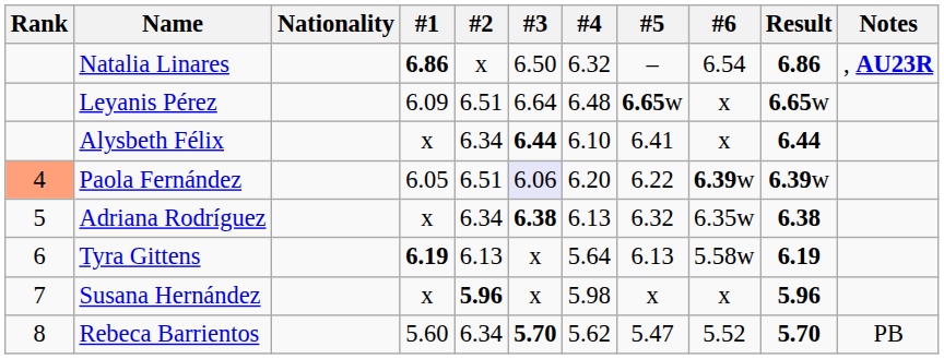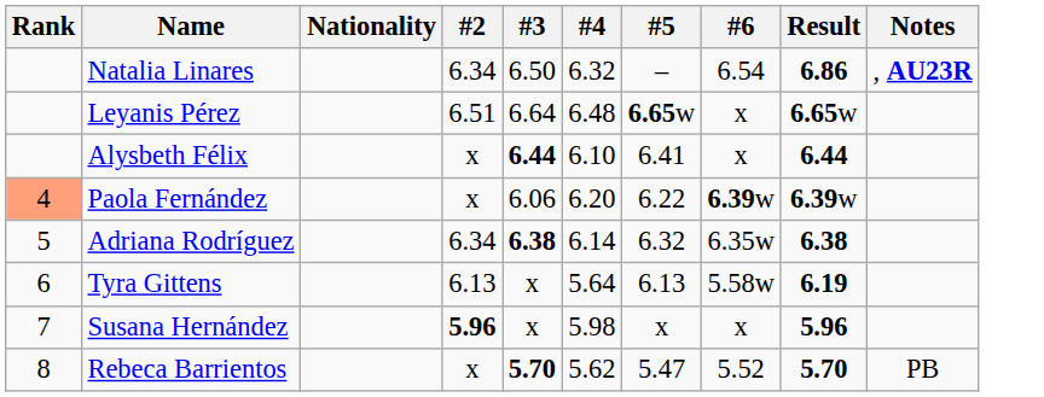 <table class="wikitable sortable" style="text-align:center">
 <tr>
 <th>Rank</th>
 <th>Name</th>
 <th>Nationality</th>
-<th>#1</th>
 <th>#2</th>
 <th>#3</th>
 <th>#4</th>
 <th>#5</th>
 <th>#6</th>
 <th>Result</th>
 <th>Notes</th>
 </tr>
 <tr>
 <td></td>
 <td align=left><a href='#'>Natalia Linares</a></td>
 <td align=left></td>
-<td><strong>6.86</strong></td>
-<td>x</td>
+<td>6.34</td>
 <td>6.50</td>
 <td>6.32</td>
 <td>–</td>
 <td>6.54</td>
 <td><strong>6.86</strong></td>
 <td><strong></strong>, <strong><a href='#'>AU23R</a></strong></td>
 </tr>
 <tr>
 <td></td>
 <td align=left><a href='#'>Leyanis Pérez</a></td>
 <td align=left></td>
-<td>6.09</td>
 <td>6.51</td>
 <td>6.64</td>
 <td>6.48</td>
 <td><strong>6.65</strong>w</td>
 <td>x</td>
 <td><strong>6.65</strong>w</td>
 <td></td>
 </tr>
 <tr>
 <td></td>
 <td align=left><a href='#'>Alysbeth Félix</a></td>
 <td align=left></td>
 <td>x</td>
-<td>6.34</td>
 <td><strong>6.44</strong></td>
 <td>6.10</td>
 <td>6.41</td>
 <td>x</td>
 <td><strong>6.44</strong></td>
 <td></td>
 </tr>
 <tr>
 <td style="background: lightsalmon;">4</td>
 <td align=left><a href='#'>Paola Fernández</a></td>
 <td align=left></td>
-<td>6.05</td>
-<td>6.51</td>
-<td style="background: lavender;">6.06</td>
+<td>x</td>
+<td>6.06</td>
 <td>6.20</td>
 <td>6.22</td>
 <td><strong>6.39</strong>w</td>
 <td><strong>6.39</strong>w</td>
 <td></td>
 </tr>
 <tr>
 <td>5</td>
 <td align=left><a href='#'>Adriana Rodríguez</a></td>
 <td align=left></td>
-<td>x</td>
 <td>6.34</td>
 <td><strong>6.38</strong></td>
-<td>6.13</td>
+<td>6.14</td>
 <td>6.32</td>
 <td>6.35w</td>
 <td><strong>6.38</strong></td>
 <td></td>
 </tr>
 <tr>
 <td>6</td>
 <td align=left><a href='#'>Tyra Gittens</a></td>
 <td align=left></td>
-<td><strong>6.19</strong></td>
 <td>6.13</td>
 <td>x</td>
 <td>5.64</td>
 <td>6.13</td>
 <td>5.58w</td>
 <td><strong>6.19</strong></td>
 <td></td>
 </tr>
 <tr>
 <td>7</td>
 <td align=left><a href='#'>Susana Hernández</a></td>
 <td align=left></td>
-<td>x</td>
 <td><strong>5.96</strong></td>
 <td>x</td>
 <td>5.98</td>
 <td>x</td>
 <td>x</td>
 <td><strong>5.96</strong></td>
 <td></td>
 </tr>
 <tr>
 <td>8</td>
 <td align=left><a href='#'>Rebeca Barrientos</a></td>
 <td align=left></td>
-<td>5.60</td>
-<td>6.34</td>
+<td>x</td>
 <td><strong>5.70</strong></td>
 <td>5.62</td>
 <td>5.47</td>
 <td>5.52</td>
 <td><strong>5.70</strong></td>
 <td>PB</td>
 </tr>
 </table>
